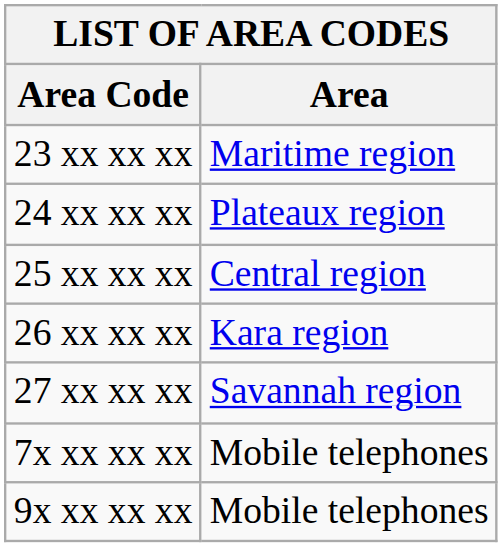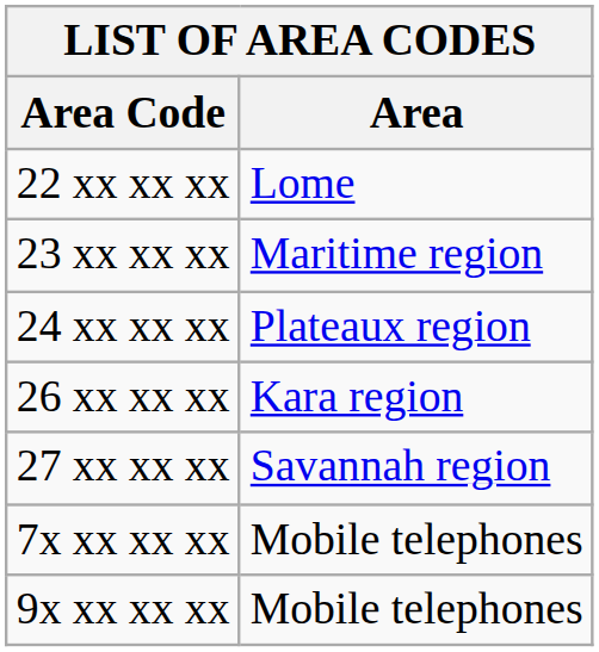 <table class="wikitable" border=1>
 <tr>
 <th colspan="2">LIST OF AREA CODES</th>
 </tr>
 <tr>
 <th>Area Code</th>
 <th>Area</th>
 </tr>
 <tr>
+<td>22 xx xx xx</td>
+<td><a href='#'>Lome</a></td>
+</tr>
+<tr>
 <td>23 xx xx xx</td>
 <td><a href='#'>Maritime region</a></td>
 </tr>
 <tr>
 <td>24 xx xx xx</td>
 <td><a href='#'>Plateaux region</a></td>
-</tr>
-<tr>
-<td>25 xx xx xx</td>
-<td><a href='#'>Central region</a></td>
 </tr>
 <tr>
 <td>26 xx xx xx</td>
 <td><a href='#'>Kara region</a></td>
 </tr>
 <tr>
 <td>27 xx xx xx</td>
 <td><a href='#'>Savannah region</a></td>
 </tr>
 <tr>
 <td>7x xx xx xx</td>
 <td>Mobile telephones</td>
 </tr>
 <tr>
 <td>9x xx xx xx</td>
 <td>Mobile telephones</td>
 </tr>
 </table>
